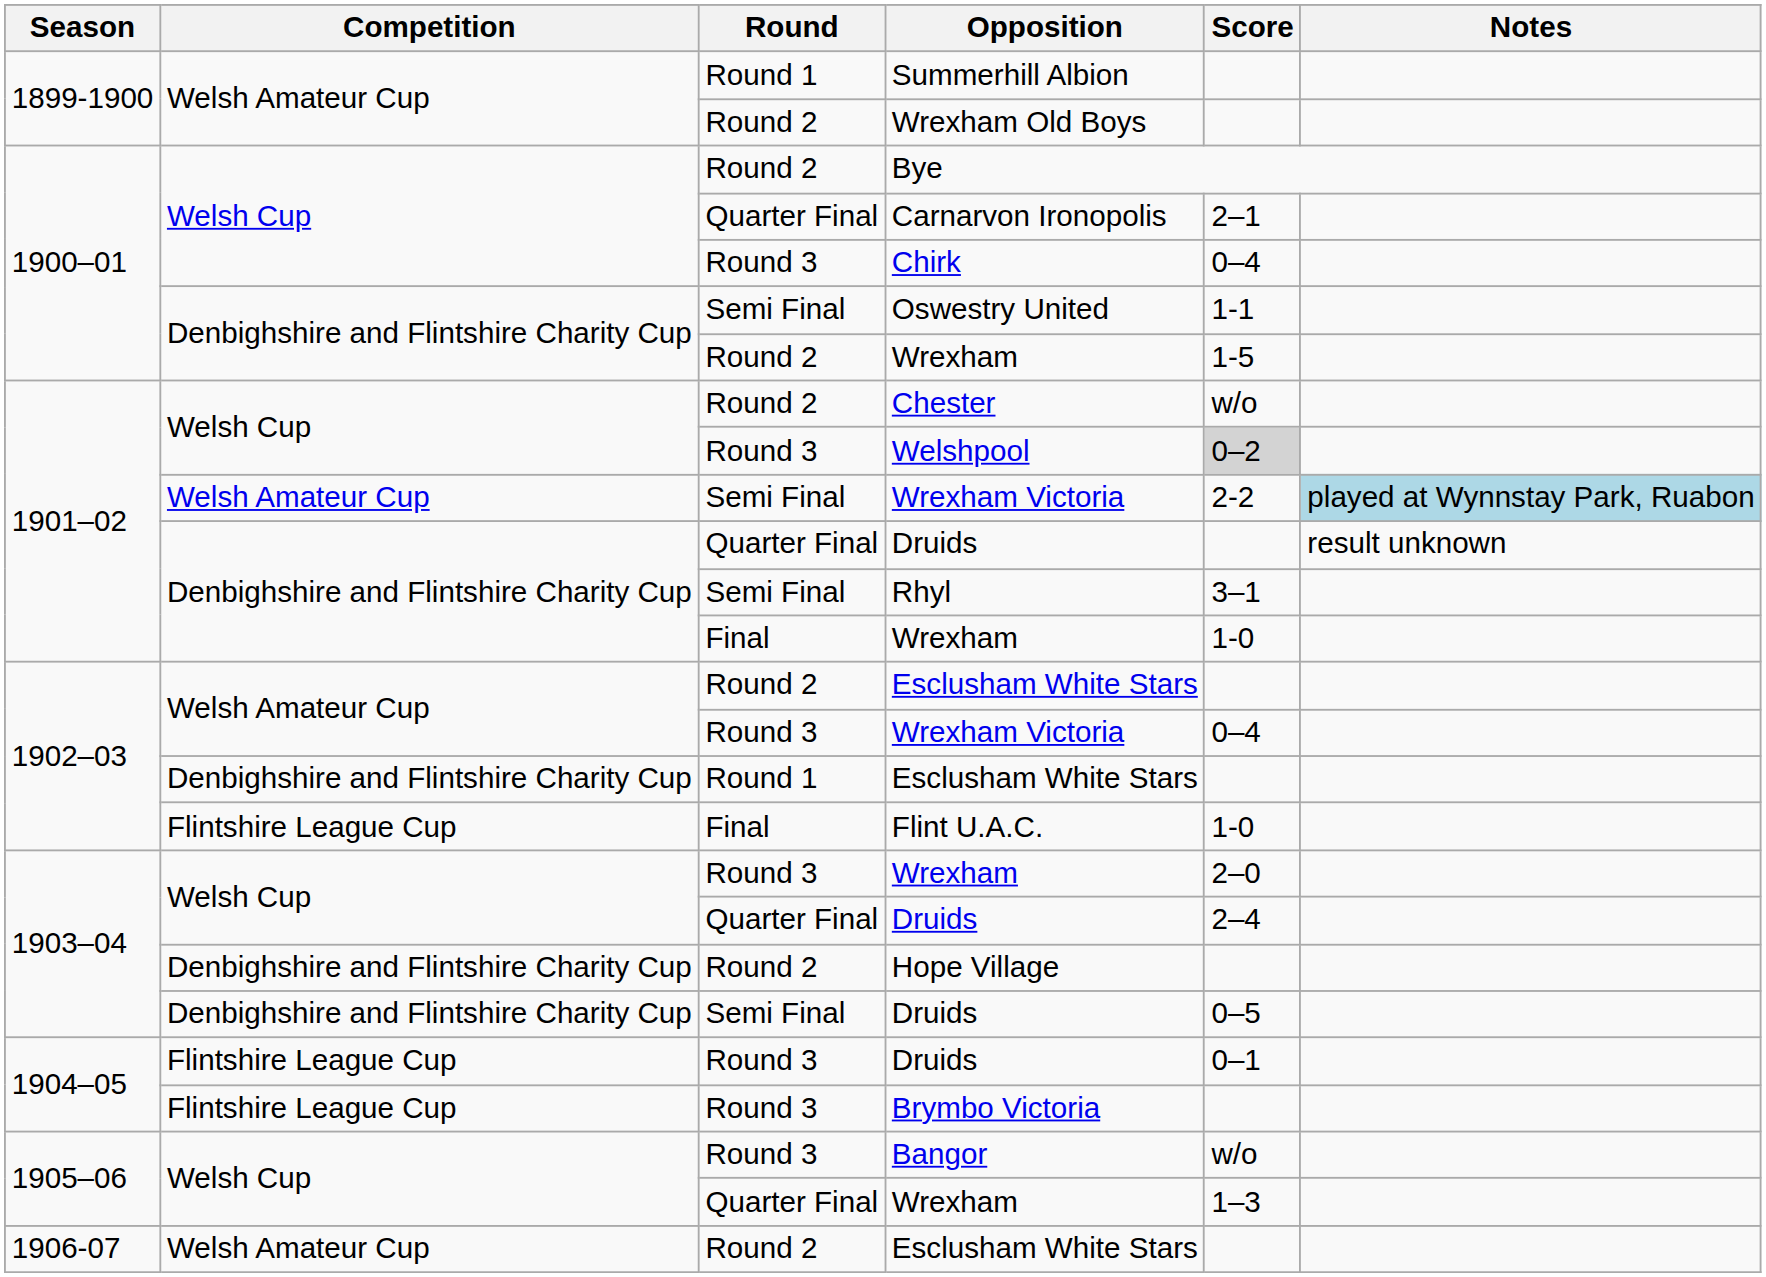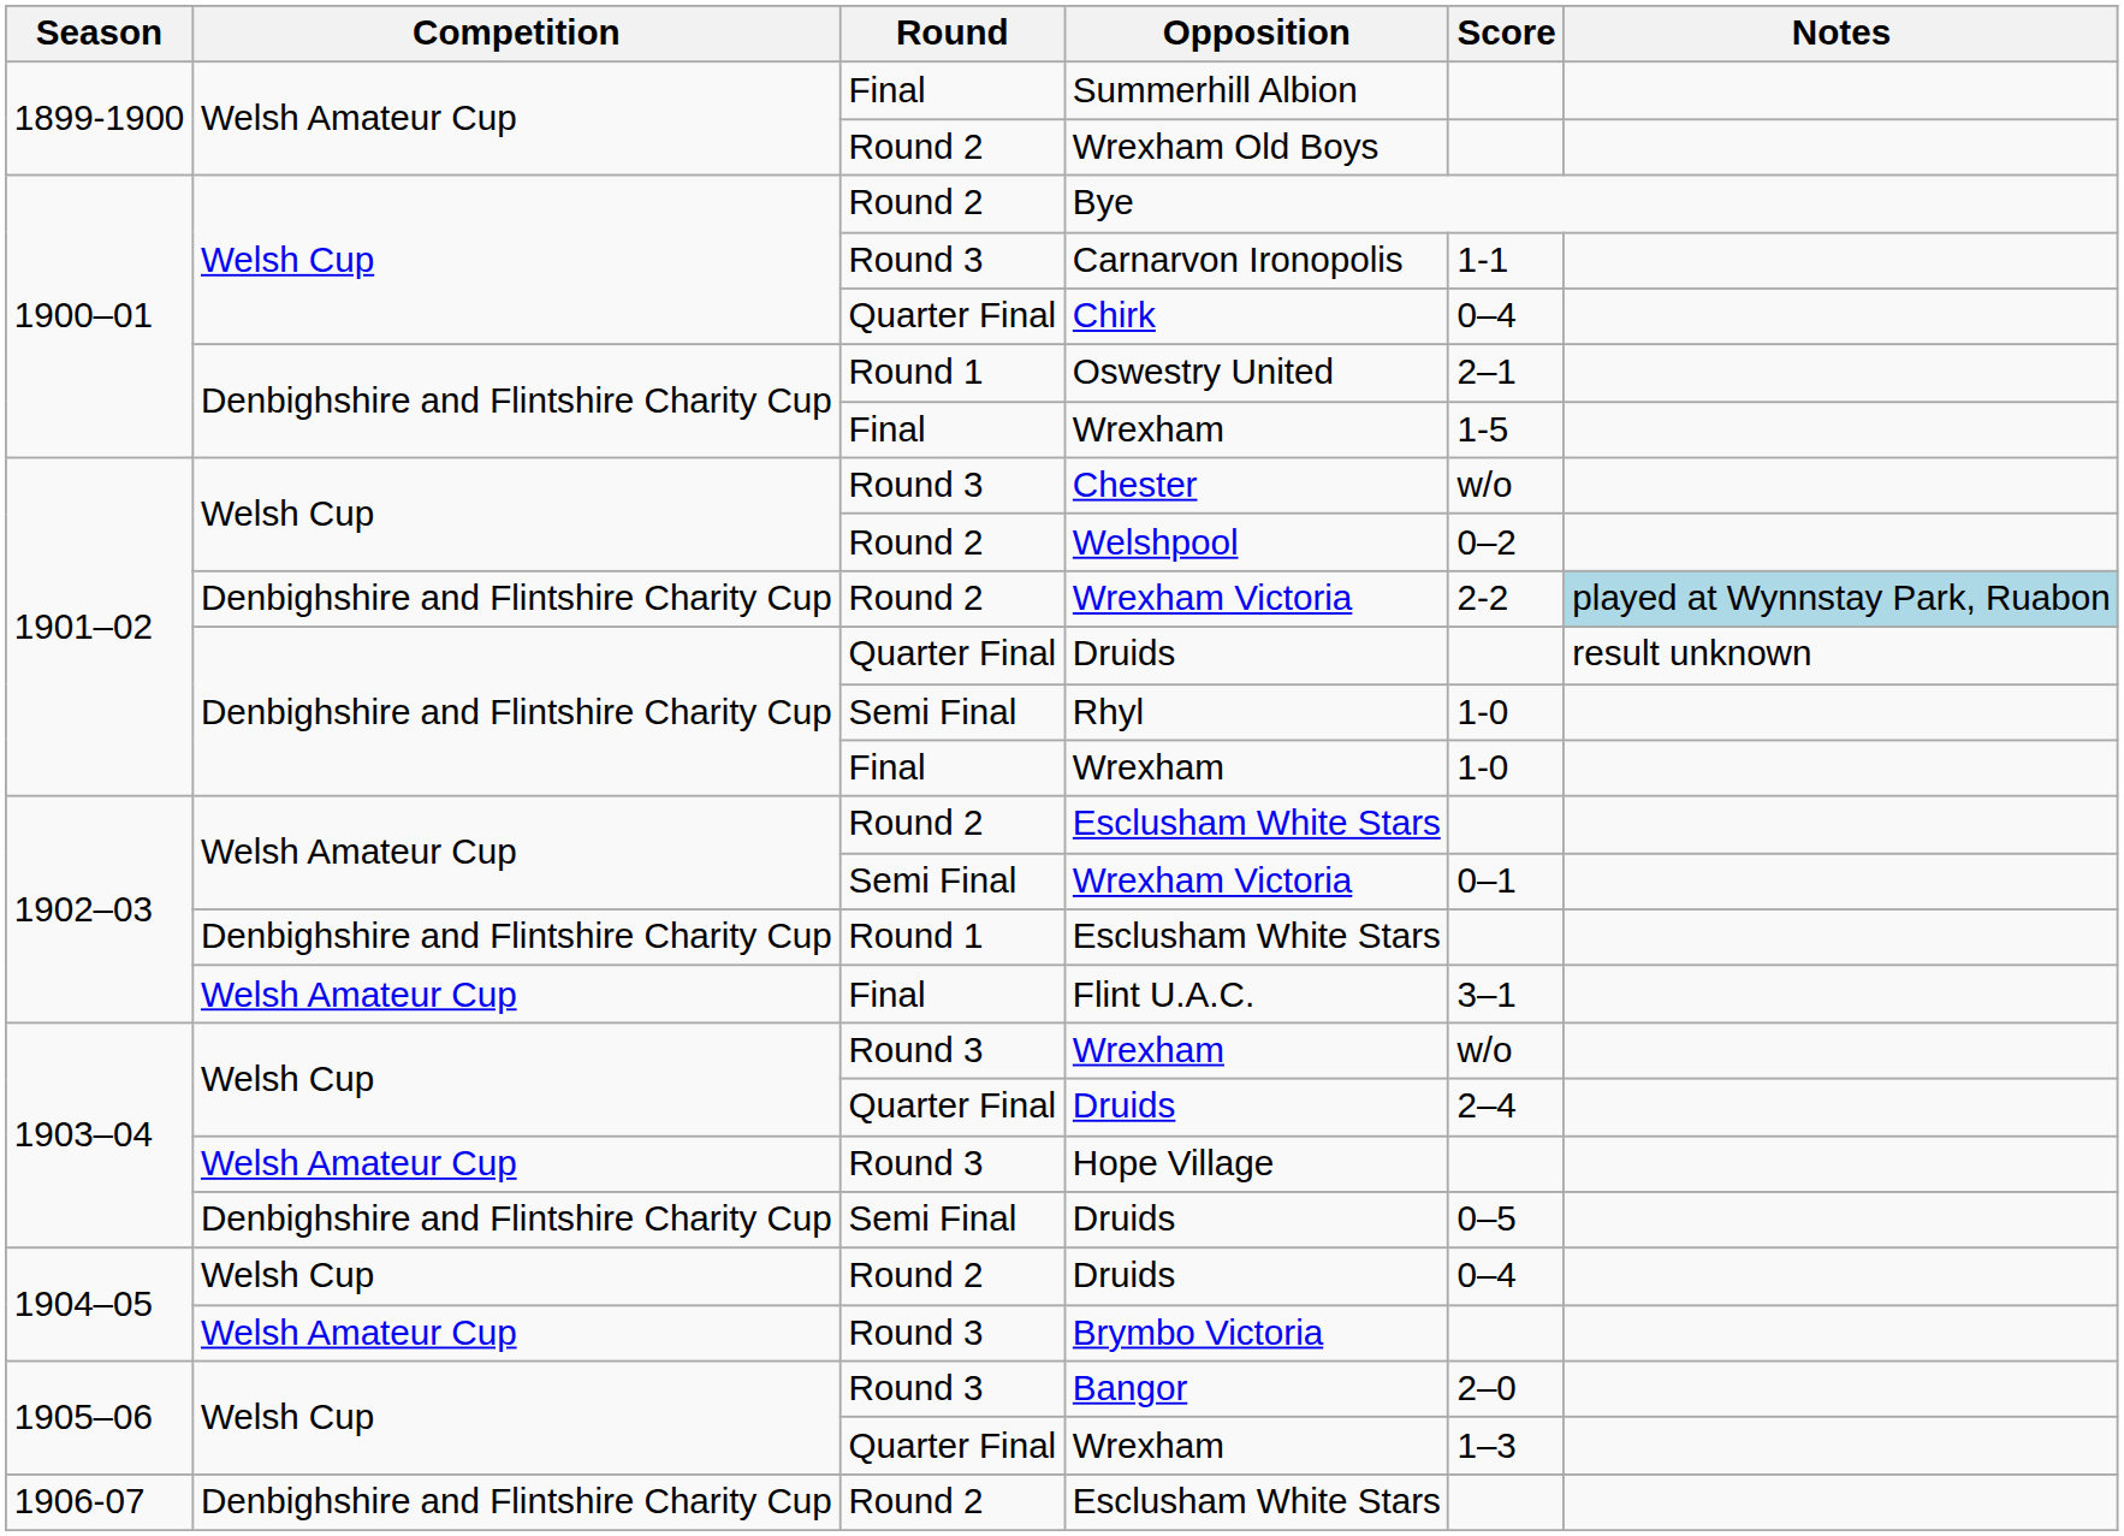 <table class="wikitable">
 <tr>
 <th>Season</th>
 <th>Competition</th>
 <th>Round</th>
 <th>Opposition</th>
 <th>Score</th>
 <th>Notes</th>
 </tr>
 <tr>
 <td rowspan="2">1899-1900</td>
 <td rowspan="2">Welsh Amateur Cup</td>
-<td>Round 1</td>
+<td>Final</td>
 <td>Summerhill Albion</td>
 <td></td>
 <td></td>
 </tr>
 <tr>
 <td>Round 2</td>
 <td>Wrexham Old Boys</td>
 <td></td>
 <td></td>
 </tr>
 <tr>
 <td rowspan="5">1900–01</td>
 <td rowspan="3"><a href='#'>Welsh Cup</a></td>
 <td>Round 2</td>
 <td colspan="3">Bye</td>
 </tr>
 <tr>
-<td>Quarter Final</td>
+<td>Round 3</td>
 <td>Carnarvon Ironopolis</td>
-<td>2–1</td>
+<td>1-1</td>
 <td></td>
 </tr>
 <tr>
-<td>Round 3</td>
+<td>Quarter Final</td>
 <td><a href='#'>Chirk</a></td>
 <td>0–4</td>
 <td></td>
 </tr>
 <tr>
 <td rowspan="2">Denbighshire and Flintshire Charity Cup</td>
-<td>Semi Final</td>
+<td>Round 1</td>
 <td>Oswestry United</td>
-<td>1-1</td>
+<td>2–1</td>
 <td></td>
 </tr>
 <tr>
-<td>Round 2</td>
+<td>Final</td>
 <td>Wrexham</td>
 <td>1-5</td>
 <td></td>
 </tr>
 <tr>
 <td rowspan="6">1901–02</td>
 <td rowspan="2">Welsh Cup</td>
-<td>Round 2</td>
+<td>Round 3</td>
 <td><a href='#'>Chester</a></td>
 <td>w/o</td>
 <td></td>
 </tr>
 <tr>
-<td>Round 3</td>
+<td>Round 2</td>
 <td><a href='#'>Welshpool</a></td>
-<td style="background: lightgrey;">0–2</td>
+<td>0–2</td>
 <td></td>
 </tr>
 <tr>
-<td><a href='#'>Welsh Amateur Cup</a></td>
-<td>Semi Final</td>
+<td>Denbighshire and Flintshire Charity Cup</td>
+<td>Round 2</td>
 <td><a href='#'>Wrexham Victoria</a></td>
 <td>2-2</td>
 <td style="background: lightblue;">played at Wynnstay Park, Ruabon</td>
 </tr>
 <tr>
 <td rowspan="3">Denbighshire and Flintshire Charity Cup</td>
 <td>Quarter Final</td>
 <td>Druids</td>
 <td></td>
 <td>result unknown</td>
 </tr>
 <tr>
 <td>Semi Final</td>
 <td>Rhyl</td>
-<td>3–1</td>
+<td>1-0</td>
 <td></td>
 </tr>
 <tr>
 <td>Final</td>
 <td>Wrexham</td>
 <td>1-0</td>
 <td></td>
 </tr>
 <tr>
 <td rowspan="4">1902–03</td>
 <td rowspan="2">Welsh Amateur Cup</td>
 <td>Round 2</td>
 <td><a href='#'>Esclusham White Stars</a></td>
 <td></td>
 <td></td>
 </tr>
 <tr>
-<td>Round 3</td>
+<td>Semi Final</td>
 <td><a href='#'>Wrexham Victoria</a></td>
-<td>0–4</td>
+<td>0–1</td>
 <td></td>
 </tr>
 <tr>
 <td>Denbighshire and Flintshire Charity Cup</td>
 <td>Round 1</td>
 <td>Esclusham White Stars</td>
 <td></td>
 <td></td>
 </tr>
 <tr>
-<td>Flintshire League Cup</td>
+<td><a href='#'>Welsh Amateur Cup</a></td>
 <td>Final</td>
 <td>Flint U.A.C.</td>
-<td>1-0</td>
+<td>3–1</td>
 <td></td>
 </tr>
 <tr>
 <td rowspan="4">1903–04</td>
 <td rowspan="2">Welsh Cup</td>
 <td>Round 3</td>
 <td><a href='#'>Wrexham</a></td>
-<td>2–0</td>
+<td>w/o</td>
 <td></td>
 </tr>
 <tr>
 <td>Quarter Final</td>
 <td><a href='#'>Druids</a></td>
 <td>2–4</td>
 <td></td>
 </tr>
 <tr>
-<td>Denbighshire and Flintshire Charity Cup</td>
-<td>Round 2</td>
+<td><a href='#'>Welsh Amateur Cup</a></td>
+<td>Round 3</td>
 <td>Hope Village</td>
 <td></td>
 <td></td>
 </tr>
 <tr>
 <td>Denbighshire and Flintshire Charity Cup</td>
 <td>Semi Final</td>
 <td>Druids</td>
 <td>0–5</td>
 <td></td>
 </tr>
 <tr>
 <td rowspan="2">1904–05</td>
-<td>Flintshire League Cup</td>
-<td>Round 3</td>
+<td>Welsh Cup</td>
+<td>Round 2</td>
 <td>Druids</td>
-<td>0–1</td>
+<td>0–4</td>
 <td></td>
 </tr>
 <tr>
-<td>Flintshire League Cup</td>
+<td><a href='#'>Welsh Amateur Cup</a></td>
 <td>Round 3</td>
 <td><a href='#'>Brymbo Victoria</a></td>
 <td></td>
 <td></td>
 </tr>
 <tr>
 <td rowspan="2">1905–06</td>
 <td rowspan="2">Welsh Cup</td>
 <td>Round 3</td>
 <td><a href='#'>Bangor</a></td>
-<td>w/o</td>
+<td>2–0</td>
 <td></td>
 </tr>
 <tr>
 <td>Quarter Final</td>
 <td>Wrexham</td>
 <td>1–3</td>
 <td></td>
 </tr>
 <tr>
 <td>1906-07</td>
-<td>Welsh Amateur Cup</td>
+<td>Denbighshire and Flintshire Charity Cup</td>
 <td>Round 2</td>
 <td>Esclusham White Stars</td>
 <td></td>
 <td></td>
 </tr>
 </table>
